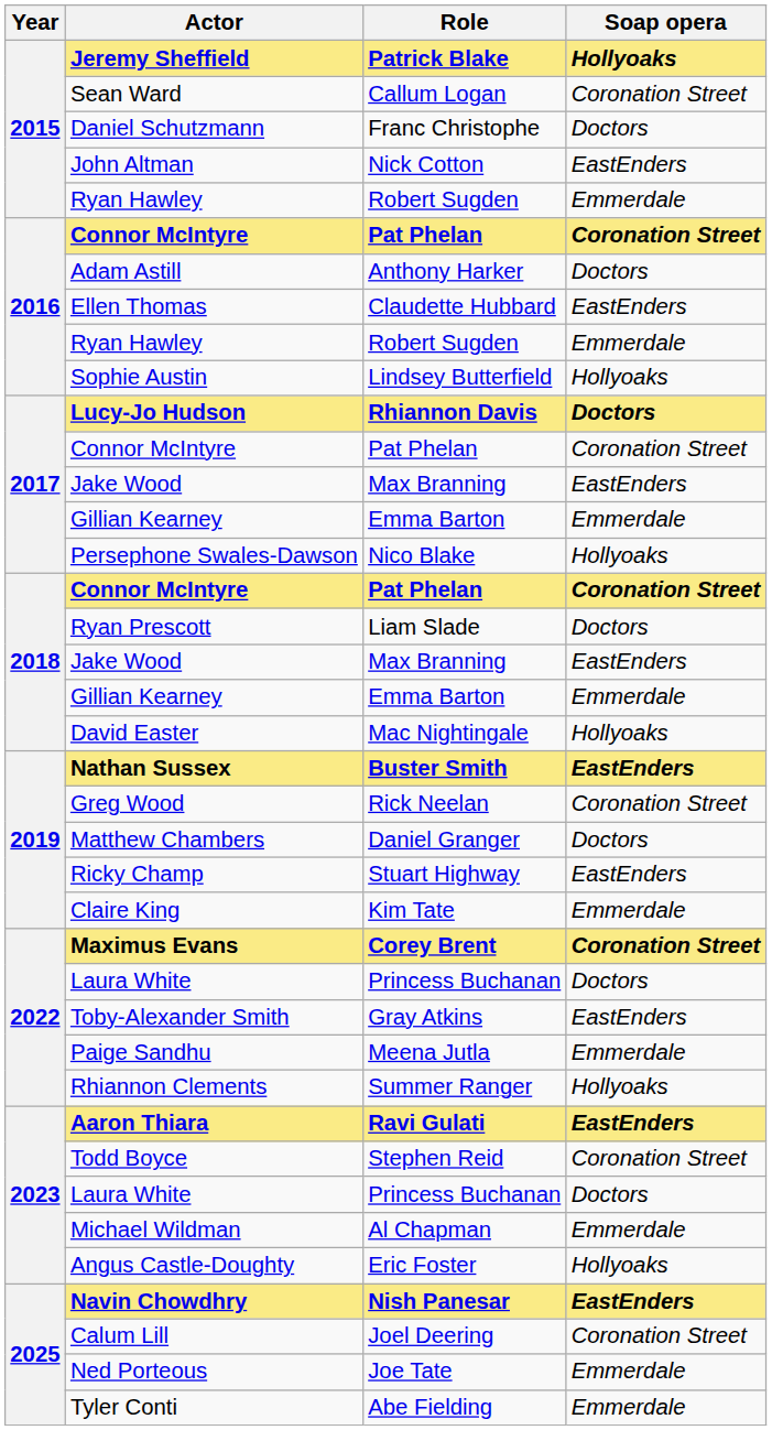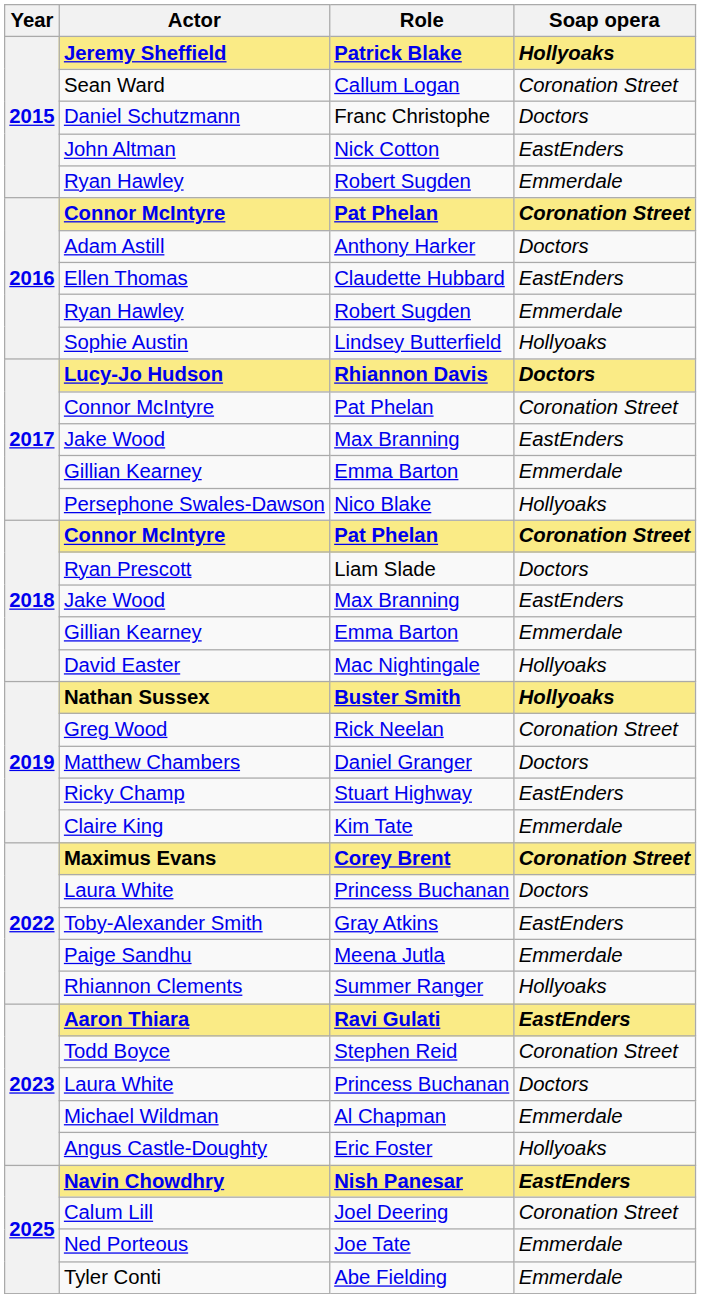 <table class="wikitable sortable">
 <tr>
 <th>Year</th>
 <th>Actor</th>
 <th>Role</th>
 <th>Soap opera</th>
 </tr>
 <tr>
 <th scope="row" rowspan="5" style="text-align:center"><a href='#'>2015</a></th>
 <td style="background:#FAEB86;"><strong><a href='#'>Jeremy Sheffield</a></strong></td>
 <td style="background:#FAEB86;"><strong><a href='#'>Patrick Blake</a></strong></td>
 <td style="background:#FAEB86;"><strong><em>Hollyoaks</em></strong></td>
 </tr>
 <tr>
 <td>Sean Ward</td>
 <td><a href='#'>Callum Logan</a></td>
 <td><em>Coronation Street</em></td>
 </tr>
 <tr>
 <td><a href='#'>Daniel Schutzmann</a></td>
 <td>Franc Christophe</td>
 <td><em>Doctors</em></td>
 </tr>
 <tr>
 <td><a href='#'>John Altman</a></td>
 <td><a href='#'>Nick Cotton</a></td>
 <td><em>EastEnders</em></td>
 </tr>
 <tr>
 <td><a href='#'>Ryan Hawley</a></td>
 <td><a href='#'>Robert Sugden</a></td>
 <td><em>Emmerdale</em></td>
 </tr>
 <tr>
 <th scope="row" rowspan="5" style="text-align:center"><a href='#'>2016</a></th>
 <td style="background:#FAEB86;"><strong><a href='#'>Connor McIntyre</a></strong></td>
 <td style="background:#FAEB86;"><strong><a href='#'>Pat Phelan</a></strong></td>
 <td style="background:#FAEB86;"><strong><em>Coronation Street</em></strong></td>
 </tr>
 <tr>
 <td><a href='#'>Adam Astill</a></td>
 <td><a href='#'>Anthony Harker</a></td>
 <td><em>Doctors</em></td>
 </tr>
 <tr>
 <td><a href='#'>Ellen Thomas</a></td>
 <td><a href='#'>Claudette Hubbard</a></td>
 <td><em>EastEnders</em></td>
 </tr>
 <tr>
 <td><a href='#'>Ryan Hawley</a></td>
 <td><a href='#'>Robert Sugden</a></td>
 <td><em>Emmerdale</em></td>
 </tr>
 <tr>
 <td><a href='#'>Sophie Austin</a></td>
 <td><a href='#'>Lindsey Butterfield</a></td>
 <td><em>Hollyoaks</em></td>
 </tr>
 <tr>
 <th scope="row" rowspan="5" style="text-align:center"><a href='#'>2017</a></th>
 <td style="background:#FAEB86;"><strong><a href='#'>Lucy-Jo Hudson</a></strong></td>
 <td style="background:#FAEB86;"><strong><a href='#'>Rhiannon Davis</a></strong></td>
 <td style="background:#FAEB86;"><strong><em>Doctors</em></strong></td>
 </tr>
 <tr>
 <td><a href='#'>Connor McIntyre</a></td>
 <td><a href='#'>Pat Phelan</a></td>
 <td><em>Coronation Street</em></td>
 </tr>
 <tr>
 <td><a href='#'>Jake Wood</a></td>
 <td><a href='#'>Max Branning</a></td>
 <td><em>EastEnders</em></td>
 </tr>
 <tr>
 <td><a href='#'>Gillian Kearney</a></td>
 <td><a href='#'>Emma Barton</a></td>
 <td><em>Emmerdale</em></td>
 </tr>
 <tr>
 <td><a href='#'>Persephone Swales-Dawson</a></td>
 <td><a href='#'>Nico Blake</a></td>
 <td><em>Hollyoaks</em></td>
 </tr>
 <tr>
 <th scope="row" rowspan="5" style="text-align:center"><a href='#'>2018</a></th>
 <td style="background:#FAEB86;"><strong><a href='#'>Connor McIntyre</a></strong></td>
 <td style="background:#FAEB86;"><strong><a href='#'>Pat Phelan</a></strong></td>
 <td style="background:#FAEB86;"><strong><em>Coronation Street</em></strong></td>
 </tr>
 <tr>
 <td><a href='#'>Ryan Prescott</a></td>
 <td>Liam Slade</td>
 <td><em>Doctors</em></td>
 </tr>
 <tr>
 <td><a href='#'>Jake Wood</a></td>
 <td><a href='#'>Max Branning</a></td>
 <td><em>EastEnders</em></td>
 </tr>
 <tr>
 <td><a href='#'>Gillian Kearney</a></td>
 <td><a href='#'>Emma Barton</a></td>
 <td><em>Emmerdale</em></td>
 </tr>
 <tr>
 <td><a href='#'>David Easter</a></td>
 <td><a href='#'>Mac Nightingale</a></td>
 <td><em>Hollyoaks</em></td>
 </tr>
 <tr>
 <th scope="row" rowspan="5" style="text-align:center"><a href='#'>2019</a></th>
 <td style="background:#FAEB86;"><strong>Nathan Sussex</strong></td>
 <td style="background:#FAEB86;"><strong><a href='#'>Buster Smith</a></strong></td>
-<td style="background:#FAEB86;"><strong><em>EastEnders</em></strong></td>
+<td style="background:#FAEB86;"><strong><em>Hollyoaks</em></strong></td>
 </tr>
 <tr>
 <td><a href='#'>Greg Wood</a></td>
 <td><a href='#'>Rick Neelan</a></td>
 <td><em>Coronation Street</em></td>
 </tr>
 <tr>
 <td><a href='#'>Matthew Chambers</a></td>
 <td><a href='#'>Daniel Granger</a></td>
 <td><em>Doctors</em></td>
 </tr>
 <tr>
 <td><a href='#'>Ricky Champ</a></td>
 <td><a href='#'>Stuart Highway</a></td>
 <td><em>EastEnders</em></td>
 </tr>
 <tr>
 <td><a href='#'>Claire King</a></td>
 <td><a href='#'>Kim Tate</a></td>
 <td><em>Emmerdale</em></td>
 </tr>
 <tr>
 <th scope="row" rowspan="5" style="text-align:center"><a href='#'>2022</a></th>
 <td style="background:#FAEB86;"><strong>Maximus Evans</strong></td>
 <td style="background:#FAEB86;"><strong><a href='#'>Corey Brent</a></strong></td>
 <td style="background:#FAEB86;"><strong><em>Coronation Street</em></strong></td>
 </tr>
 <tr>
 <td><a href='#'>Laura White</a></td>
 <td><a href='#'>Princess Buchanan</a></td>
 <td><em>Doctors</em></td>
 </tr>
 <tr>
 <td><a href='#'>Toby-Alexander Smith</a></td>
 <td><a href='#'>Gray Atkins</a></td>
 <td><em>EastEnders</em></td>
 </tr>
 <tr>
 <td><a href='#'>Paige Sandhu</a></td>
 <td><a href='#'>Meena Jutla</a></td>
 <td><em>Emmerdale</em></td>
 </tr>
 <tr>
 <td><a href='#'>Rhiannon Clements</a></td>
 <td><a href='#'>Summer Ranger</a></td>
 <td><em>Hollyoaks</em></td>
 </tr>
 <tr>
 <th scope="row" rowspan="5" style="text-align:center"><a href='#'>2023</a></th>
 <td style="background:#FAEB86;"><strong><a href='#'>Aaron Thiara</a></strong></td>
 <td style="background:#FAEB86;"><strong><a href='#'>Ravi Gulati</a></strong></td>
 <td style="background:#FAEB86;"><strong><em>EastEnders</em></strong></td>
 </tr>
 <tr>
 <td><a href='#'>Todd Boyce</a></td>
 <td><a href='#'>Stephen Reid</a></td>
 <td><em>Coronation Street</em></td>
 </tr>
 <tr>
 <td><a href='#'>Laura White</a></td>
 <td><a href='#'>Princess Buchanan</a></td>
 <td><em>Doctors</em></td>
 </tr>
 <tr>
 <td><a href='#'>Michael Wildman</a></td>
 <td><a href='#'>Al Chapman</a></td>
 <td><em>Emmerdale</em></td>
 </tr>
 <tr>
 <td><a href='#'>Angus Castle-Doughty</a></td>
 <td><a href='#'>Eric Foster</a></td>
 <td><em>Hollyoaks</em></td>
 </tr>
 <tr>
 <th scope="row" rowspan="5" style="text-align:center"><a href='#'>2025</a></th>
 <td style="background:#FAEB86;"><strong><a href='#'>Navin Chowdhry</a></strong></td>
 <td style="background:#FAEB86;"><strong><a href='#'>Nish Panesar</a></strong></td>
 <td style="background:#FAEB86;"><strong><em>EastEnders</em></strong></td>
 </tr>
 <tr>
 <td><a href='#'>Calum Lill</a></td>
 <td><a href='#'>Joel Deering</a></td>
 <td><em>Coronation Street</em></td>
 </tr>
 <tr>
 <td><a href='#'>Ned Porteous</a></td>
 <td><a href='#'>Joe Tate</a></td>
 <td><em>Emmerdale</em></td>
 </tr>
 <tr>
 <td>Tyler Conti</td>
 <td><a href='#'>Abe Fielding</a></td>
 <td><em>Emmerdale</em></td>
 </tr>
 </table>
